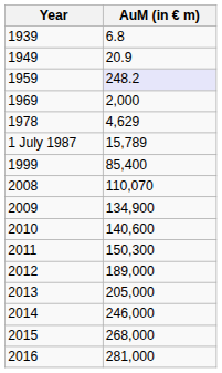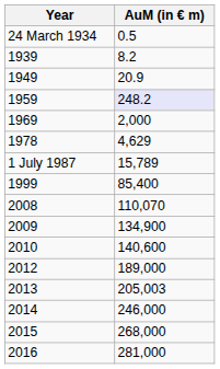 <table class="wikitable" width="20%">
 <tr>
 <th>Year</th>
 <th>AuM (in € m)</th>
 </tr>
 <tr>
+<td>24 March 1934</td>
+<td>0.5</td>
+</tr>
+<tr>
 <td>1939</td>
-<td>6.8</td>
+<td>8.2</td>
 </tr>
 <tr>
 <td>1949</td>
 <td>20.9</td>
 </tr>
 <tr>
 <td>1959</td>
 <td style="background: lavender;">248.2</td>
 </tr>
 <tr>
 <td>1969</td>
 <td>2,000</td>
 </tr>
 <tr>
 <td>1978</td>
 <td>4,629</td>
 </tr>
 <tr>
 <td>1 July 1987</td>
 <td>15,789</td>
 </tr>
 <tr>
 <td>1999</td>
 <td>85,400</td>
 </tr>
 <tr>
 <td>2008</td>
 <td>110,070</td>
 </tr>
 <tr>
 <td>2009</td>
 <td>134,900</td>
 </tr>
 <tr>
 <td>2010</td>
 <td>140,600</td>
 </tr>
 <tr>
-<td>2011</td>
-<td>150,300</td>
-</tr>
-<tr>
 <td>2012</td>
 <td>189,000</td>
 </tr>
 <tr>
 <td>2013</td>
-<td>205,000</td>
+<td>205,003</td>
 </tr>
 <tr>
 <td>2014</td>
 <td>246,000</td>
 </tr>
 <tr>
 <td>2015</td>
 <td>268,000</td>
 </tr>
 <tr>
 <td>2016</td>
 <td>281,000</td>
 </tr>
 </table>
